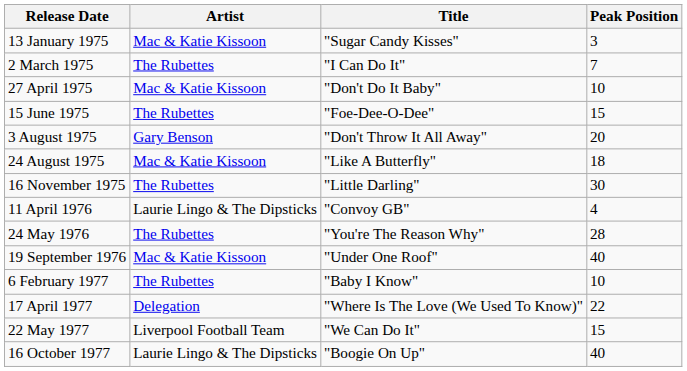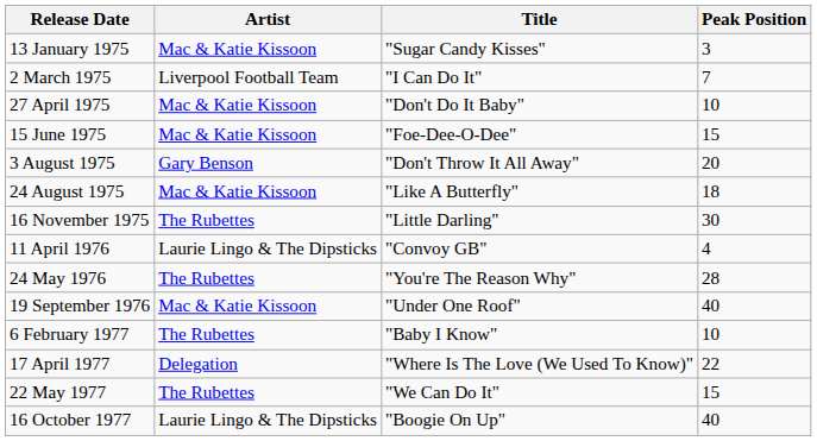 <table class="wikitable">
 <tr>
 <th>Release Date</th>
 <th>Artist</th>
 <th>Title</th>
 <th>Peak Position</th>
 </tr>
 <tr>
 <td>13 January 1975</td>
 <td><a href='#'>Mac & Katie Kissoon</a></td>
 <td>"Sugar Candy Kisses"</td>
 <td>3</td>
 </tr>
 <tr>
 <td>2 March 1975</td>
-<td><a href='#'>The Rubettes</a></td>
+<td>Liverpool Football Team</td>
 <td>"I Can Do It"</td>
 <td>7</td>
 </tr>
 <tr>
 <td>27 April 1975</td>
 <td><a href='#'>Mac & Katie Kissoon</a></td>
 <td>"Don't Do It Baby"</td>
 <td>10</td>
 </tr>
 <tr>
 <td>15 June 1975</td>
-<td><a href='#'>The Rubettes</a></td>
+<td><a href='#'>Mac & Katie Kissoon</a></td>
 <td>"Foe-Dee-O-Dee"</td>
 <td>15</td>
 </tr>
 <tr>
 <td>3 August 1975</td>
 <td><a href='#'>Gary Benson</a></td>
 <td>"Don't Throw It All Away"</td>
 <td>20</td>
 </tr>
 <tr>
 <td>24 August 1975</td>
 <td><a href='#'>Mac & Katie Kissoon</a></td>
 <td>"Like A Butterfly"</td>
 <td>18</td>
 </tr>
 <tr>
 <td>16 November 1975</td>
 <td><a href='#'>The Rubettes</a></td>
 <td>"Little Darling"</td>
 <td>30</td>
 </tr>
 <tr>
 <td>11 April 1976</td>
 <td>Laurie Lingo & The Dipsticks</td>
 <td>"Convoy GB"</td>
 <td>4</td>
 </tr>
 <tr>
 <td>24 May 1976</td>
 <td><a href='#'>The Rubettes</a></td>
 <td>"You're The Reason Why"</td>
 <td>28</td>
 </tr>
 <tr>
 <td>19 September 1976</td>
 <td><a href='#'>Mac & Katie Kissoon</a></td>
 <td>"Under One Roof"</td>
 <td>40</td>
 </tr>
 <tr>
 <td>6 February 1977</td>
 <td><a href='#'>The Rubettes</a></td>
 <td>"Baby I Know"</td>
 <td>10</td>
 </tr>
 <tr>
 <td>17 April 1977</td>
 <td><a href='#'>Delegation</a></td>
 <td>"Where Is The Love (We Used To Know)"</td>
 <td>22</td>
 </tr>
 <tr>
 <td>22 May 1977</td>
-<td>Liverpool Football Team</td>
+<td><a href='#'>The Rubettes</a></td>
 <td>"We Can Do It"</td>
 <td>15</td>
 </tr>
 <tr>
 <td>16 October 1977</td>
 <td>Laurie Lingo & The Dipsticks</td>
 <td>"Boogie On Up"</td>
 <td>40</td>
 </tr>
 </table>
